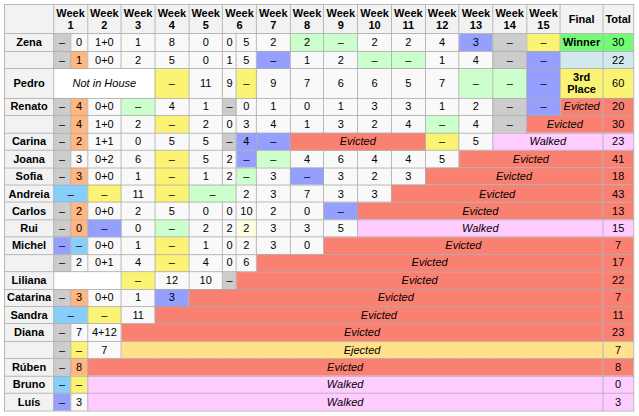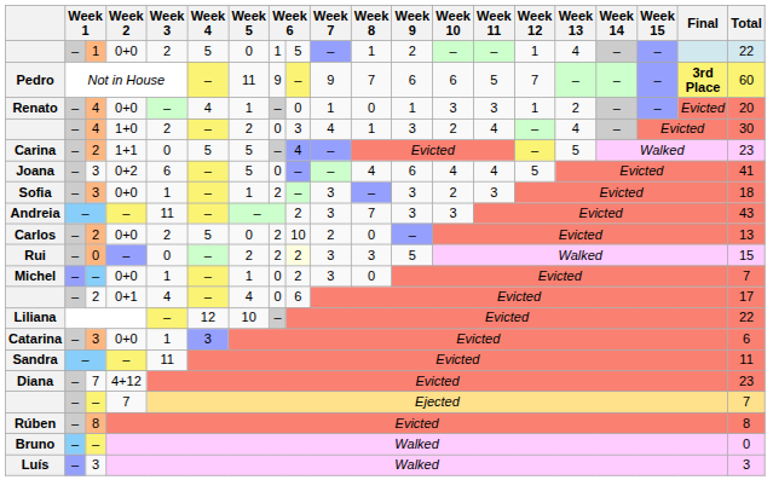 <table class="wikitable" style="font-size:85%; text-align:center; line-height:15px; width:100%;">
 <tr>
 <th style="width: 5%;"></th>
 <th style="width: 5%;" colspan="2">Week 1</th>
 <th style="width: 5%;">Week 2</th>
 <th style="width: 5%;">Week 3</th>
 <th style="width: 5%;">Week 4</th>
 <th style="width: 5%;">Week 5</th>
 <th style="width: 5%;" colspan="2">Week 6</th>
 <th style="width: 5%;">Week 7</th>
 <th style="width: 5%;">Week 8</th>
 <th style="width: 5%;">Week 9</th>
 <th style="width: 5%;">Week 10</th>
 <th style="width: 5%;">Week 11</th>
 <th style="width: 5%;">Week 12</th>
 <th style="width: 5%;">Week 13</th>
 <th style="width: 5%;">Week 14</th>
 <th style="width: 5%;">Week 15</th>
 <th style="width: 5%;">Final</th>
 <th style="width: 5%;">Total</th>
-</tr>
-<tr>
-<th>Zena</th>
-<td style="background:#ccc">–</td>
-<td>0</td>
-<td>1+0</td>
-<td>1</td>
-<td>8</td>
-<td>0</td>
-<td>0</td>
-<td>5</td>
-<td>2</td>
-<td style="background-color: #cfc;">2</td>
-<td style="background-color: #cfc;">–</td>
-<td>2</td>
-<td>2</td>
-<td>4</td>
-<td style="background:#959ffd">3</td>
-<td style="background:#ccc">–</td>
-<td style="background:#fbf373">–</td>
-<td style="background: #73FB76"><strong>Winner</strong></td>
-<td style="background: #73FB76">30</td>
 </tr>
 <tr>
 <th></th>
 <td style="background:#ccc">–</td>
 <td style="background:#FFB680">1</td>
 <td>0+0</td>
 <td>2</td>
 <td>5</td>
 <td>0</td>
 <td>1</td>
 <td>5</td>
 <td style="background:#959ffd">–</td>
 <td>1</td>
 <td>2</td>
 <td style="background-color: #cfc;">–</td>
 <td style="background-color: #cfc;">–</td>
 <td>1</td>
 <td>4</td>
 <td style="background:#ccc">–</td>
 <td style="background:#959ffd">–</td>
 <td style="background: #D1E8EF"><strong></strong></td>
 <td style="background: #D1E8EF">22</td>
 </tr>
 <tr>
 <th>Pedro</th>
 <td colspan="4" style="background-color:white;"><em>Not in House</em></td>
 <td style="background:#FBF373;">–</td>
 <td>11</td>
 <td>9</td>
 <td style="background:#fbf373">–</td>
 <td>9</td>
 <td>7</td>
 <td>6</td>
 <td>6</td>
 <td>5</td>
 <td>7</td>
 <td style="background-color: #cfc;">–</td>
 <td style="background-color: #cfc;">–</td>
 <td style="background:#959ffd">–</td>
 <td style="background: #FBF373"><strong>3rd Place</strong></td>
 <td style="background: #FBF373">60</td>
 </tr>
 <tr>
 <th>Renato</th>
 <td style="background:#ccc">–</td>
 <td style="background:#FFB680">4</td>
 <td>0+0</td>
 <td style="background-color: #cfc;">–</td>
 <td>4</td>
 <td>1</td>
 <td style="background:#ccc">–</td>
 <td>0</td>
 <td>1</td>
 <td>0</td>
 <td>1</td>
 <td>3</td>
 <td>3</td>
 <td>1</td>
 <td>2</td>
 <td style="background:#ccc">–</td>
 <td style="background:#959ffd">–</td>
 <td style="background-color: salmon"><em>Evicted</em></td>
 <td style="background-color: salmon">20</td>
 </tr>
 <tr>
 <th></th>
 <td style="width:5%; background:#ccc">–</td>
 <td style="width:5%; background:#FFB680">4</td>
 <td>1+0</td>
 <td>2</td>
 <td style="background:#fbf373">–</td>
 <td>2</td>
 <td style="width:5%">0</td>
 <td style="width:5%">3</td>
 <td>4</td>
 <td>1</td>
 <td>3</td>
 <td>2</td>
 <td>4</td>
 <td style="background-color: #cfc;">–</td>
 <td>4</td>
 <td style="background:#ccc">–</td>
 <td colspan="2" style="background-color: salmon"><em>Evicted</em></td>
 <td style="background-color: salmon">30</td>
 </tr>
 <tr>
 <th>Carina</th>
 <td style="background:#ccc">–</td>
 <td style="background:#FFB680">2</td>
 <td>1+1</td>
 <td>0</td>
 <td>5</td>
 <td>5</td>
 <td style="background:#ccc">–</td>
 <td style="background:#959ffd">4</td>
 <td style="background:#959ffd">–</td>
 <td colspan="4" style="background-color: salmon"><em>Evicted</em></td>
 <td style="background:#fbf373">–</td>
 <td>5</td>
 <td colspan="3" style="background:#fcf"><em>Walked</em></td>
 <td style="background:#fcf">23</td>
 </tr>
 <tr>
 <th>Joana</th>
 <td style="background:#ccc">–</td>
 <td>3</td>
 <td>0+2</td>
 <td>6</td>
 <td style="background:#fbf373">–</td>
 <td>5</td>
-<td>2</td>
+<td>0</td>
 <td style="background:#959ffd">–</td>
 <td style="background-color: #cfc;">–</td>
 <td>4</td>
 <td>6</td>
 <td>4</td>
 <td>4</td>
 <td>5</td>
 <td colspan="4" style="background-color: salmon"><em>Evicted</em></td>
 <td style="background-color: salmon">41</td>
 </tr>
 <tr>
 <th>Sofia</th>
 <td style="background:#ccc">–</td>
 <td style="background:#FFB680">3</td>
 <td>0+0</td>
 <td>1</td>
 <td style="background:#fbf373">–</td>
 <td>1</td>
 <td>2</td>
 <td style="background-color: #cfc;">–</td>
 <td>3</td>
 <td style="background:#959ffd">–</td>
 <td>3</td>
 <td>2</td>
 <td>3</td>
 <td colspan="5" style="background-color: salmon"><em>Evicted</em></td>
 <td style="background-color: salmon">18</td>
 </tr>
 <tr>
 <th>Andreia</th>
 <td style="background:#87cefa" colspan="2">–</td>
 <td style="background:#fbf373">–</td>
 <td>11</td>
 <td style="background:#fbf373">–</td>
 <td style="background-color: #cfc;" colspan="2">–</td>
 <td>2</td>
 <td>3</td>
 <td>7</td>
 <td>3</td>
 <td>3</td>
 <td colspan="6" style="background-color: salmon"><em>Evicted</em></td>
 <td style="background-color: salmon">43</td>
 </tr>
 <tr>
 <th>Carlos</th>
 <td style="background:#ccc">–</td>
 <td style="background:#FFB680">2</td>
 <td>0+0</td>
 <td>2</td>
 <td>5</td>
 <td>0</td>
-<td>0</td>
+<td>2</td>
 <td>10</td>
 <td>2</td>
 <td>0</td>
 <td style="background:#959ffd">–</td>
 <td colspan="7" style="background-color: salmon"><em>Evicted</em></td>
 <td style="background-color: salmon">13</td>
 </tr>
 <tr>
 <th>Rui</th>
 <td style="background:#ccc">–</td>
 <td style="background:#FFB680">0</td>
 <td style="background:#959ffd">–</td>
 <td>0</td>
 <td style="background-color: #cfc;">–</td>
 <td>2</td>
 <td>2</td>
 <td style="background: lightyellow;">2</td>
 <td>3</td>
 <td>3</td>
 <td>5</td>
 <td colspan="7" style="background:#fcf"><em>Walked</em></td>
 <td style="background:#fcf">15</td>
 </tr>
 <tr>
 <th>Michel</th>
 <td style="background:#959ffd">–</td>
 <td style="background:#87cefa">–</td>
 <td>0+0</td>
 <td>1</td>
 <td style="background:#fbf373">–</td>
 <td>1</td>
 <td>0</td>
 <td>2</td>
 <td>3</td>
 <td>0</td>
 <td colspan="8" style="background-color: salmon"><em>Evicted</em></td>
 <td style="background-color: salmon">7</td>
 </tr>
 <tr>
 <th></th>
 <td style="background:#ccc">–</td>
 <td>2</td>
 <td>0+1</td>
 <td>4</td>
 <td style="background:#fbf373">–</td>
 <td>4</td>
 <td>0</td>
 <td>6</td>
 <td colspan="10" style="background-color: salmon"><em>Evicted</em></td>
 <td style="background-color: salmon">17</td>
 </tr>
 <tr>
 <th>Liliana</th>
 <td colspan="3" style="background-color:white;"><em></em></td>
 <td style="background:#FBF373;">–</td>
 <td>12</td>
 <td>10</td>
 <td style="background:#ccc">–</td>
 <td colspan="11" style="background-color: salmon"><em>Evicted</em></td>
 <td style="background-color: salmon">22</td>
 </tr>
 <tr>
 <th>Catarina</th>
 <td style="background:#ccc">–</td>
 <td style="background:#FFB680">3</td>
 <td>0+0</td>
 <td>1</td>
 <td style="background:#959ffd">3</td>
 <td colspan="13" style="background-color: salmon"><em>Evicted</em></td>
-<td style="background-color: salmon">7</td>
+<td style="background-color: salmon">6</td>
 </tr>
 <tr>
 <th>Sandra</th>
 <td style="background:#87cefa" colspan="2">–</td>
 <td style="background:#fbf373">–</td>
 <td>11</td>
 <td colspan="14" style="background-color: salmon"><em>Evicted</em></td>
 <td style="background-color: salmon">11</td>
 </tr>
 <tr>
 <th>Diana</th>
 <td style="background:#ccc">–</td>
 <td>7</td>
 <td>4+12</td>
 <td colspan="15" style="background-color: salmon"><em>Evicted</em></td>
 <td style="background-color: salmon">23</td>
 </tr>
 <tr>
 <th></th>
 <td style="background:#ccc">–</td>
 <td style="background:#fbf373">–</td>
 <td>7</td>
 <td colspan="15" style="background-color: #FFE08B"><em>Ejected</em></td>
 <td style="background-color: #FFE08B">7</td>
 </tr>
 <tr>
 <th>Rúben</th>
 <td style="background:#ccc">–</td>
 <td style="background:#FFB680">8</td>
 <td colspan="16" style="background-color: salmon"><em>Evicted</em></td>
 <td style="background-color: salmon">8</td>
 </tr>
 <tr>
 <th>Bruno</th>
 <td style="background:#87cefa">–</td>
 <td style="background:#fbf373">–</td>
 <td colspan="16" style="background:#fcf"><em>Walked</em></td>
 <td style="background:#fcf">0</td>
 </tr>
 <tr>
 <th>Luís</th>
 <td style="background:#959ffd">–</td>
 <td>3</td>
 <td colspan="16" style="background:#fcf"><em>Walked</em></td>
 <td style="background:#fcf">3</td>
 </tr>
 </table>
